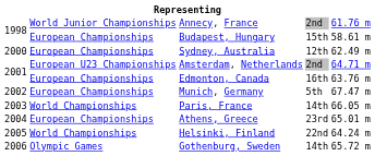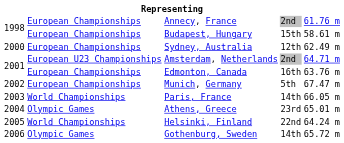 <table>
 <tr>
 <th colspan="5">Representing </th>
 </tr>
 <tr>
 <td rowspan=2>1998</td>
-<td><a href='#'>World Junior Championships</a></td>
+<td><a href='#'>European Championships</a></td>
 <td><a href='#'>Annecy</a>, <a href='#'>France</a></td>
 <td bgcolor="silver">2nd</td>
 <td><a href='#'>61.76 m</a></td>
 </tr>
 <tr>
 <td><a href='#'>European Championships</a></td>
 <td><a href='#'>Budapest, Hungary</a></td>
 <td>15th</td>
 <td>58.61 m</td>
 </tr>
 <tr>
 <td>2000</td>
 <td><a href='#'>European Championships</a></td>
 <td><a href='#'>Sydney, Australia</a></td>
 <td>12th</td>
 <td>62.49 m</td>
 </tr>
 <tr>
 <td rowspan=2>2001</td>
 <td><a href='#'>European U23 Championships</a></td>
 <td><a href='#'>Amsterdam</a>, <a href='#'>Netherlands</a></td>
 <td bgcolor=silver>2nd</td>
 <td><a href='#'>64.71 m</a></td>
 </tr>
 <tr>
 <td><a href='#'>European Championships</a></td>
 <td><a href='#'>Edmonton, Canada</a></td>
 <td>16th</td>
 <td>63.76 m</td>
 </tr>
 <tr>
 <td>2002</td>
 <td><a href='#'>European Championships</a></td>
 <td><a href='#'>Munich</a>, <a href='#'>Germany</a></td>
 <td>5th</td>
 <td>67.47 m</td>
 </tr>
 <tr>
 <td>2003</td>
 <td><a href='#'>World Championships</a></td>
 <td><a href='#'>Paris, France</a></td>
 <td>14th</td>
 <td>66.05 m</td>
 </tr>
 <tr>
 <td>2004</td>
-<td><a href='#'>European Championships</a></td>
+<td><a href='#'>Olympic Games</a></td>
 <td><a href='#'>Athens, Greece</a></td>
 <td>23rd</td>
 <td>65.01 m</td>
 </tr>
 <tr>
 <td>2005</td>
 <td><a href='#'>World Championships</a></td>
 <td><a href='#'>Helsinki, Finland</a></td>
 <td>22nd</td>
 <td>64.24 m</td>
 </tr>
 <tr>
 <td>2006</td>
 <td><a href='#'>Olympic Games</a></td>
 <td><a href='#'>Gothenburg, Sweden</a></td>
 <td>14th</td>
 <td>65.72 m</td>
 </tr>
 </table>
